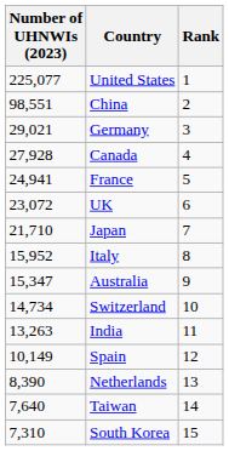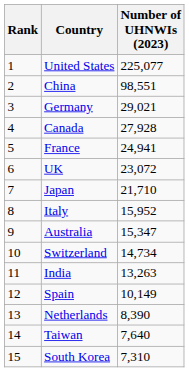 <table class="wikitable">
 <tr>
+<th>Rank</th>
+<th>Country</th>
 <th>Number of<br>UHNWIs<br>(2023)</th>
-<th>Country</th>
-<th>Rank</th>
 </tr>
 <tr>
+<td>1</td>
+<td> <a href='#'>United States</a></td>
 <td>225,077</td>
-<td> <a href='#'>United States</a></td>
-<td>1</td>
 </tr>
 <tr>
+<td>2</td>
+<td> <a href='#'>China</a></td>
 <td>98,551</td>
-<td> <a href='#'>China</a></td>
-<td>2</td>
 </tr>
 <tr>
+<td>3</td>
+<td> <a href='#'>Germany</a></td>
 <td>29,021</td>
-<td> <a href='#'>Germany</a></td>
-<td>3</td>
 </tr>
 <tr>
+<td>4</td>
+<td> <a href='#'>Canada</a></td>
 <td>27,928</td>
-<td> <a href='#'>Canada</a></td>
-<td>4</td>
 </tr>
 <tr>
+<td>5</td>
+<td> <a href='#'>France</a></td>
 <td>24,941</td>
-<td> <a href='#'>France</a></td>
-<td>5</td>
 </tr>
 <tr>
+<td>6</td>
+<td> <a href='#'>UK</a></td>
 <td>23,072</td>
-<td> <a href='#'>UK</a></td>
-<td>6</td>
 </tr>
 <tr>
+<td>7</td>
+<td> <a href='#'>Japan</a></td>
 <td>21,710</td>
-<td> <a href='#'>Japan</a></td>
-<td>7</td>
 </tr>
 <tr>
+<td>8</td>
+<td> <a href='#'>Italy</a></td>
 <td>15,952</td>
-<td> <a href='#'>Italy</a></td>
-<td>8</td>
 </tr>
 <tr>
+<td>9</td>
+<td> <a href='#'>Australia</a></td>
 <td>15,347</td>
-<td> <a href='#'>Australia</a></td>
-<td>9</td>
 </tr>
 <tr>
+<td>10</td>
+<td> <a href='#'>Switzerland</a></td>
 <td>14,734</td>
-<td> <a href='#'>Switzerland</a></td>
-<td>10</td>
 </tr>
 <tr>
+<td>11</td>
+<td> <a href='#'>India</a></td>
 <td>13,263</td>
-<td> <a href='#'>India</a></td>
-<td>11</td>
 </tr>
 <tr>
+<td>12</td>
+<td> <a href='#'>Spain</a></td>
 <td>10,149</td>
-<td> <a href='#'>Spain</a></td>
-<td>12</td>
 </tr>
 <tr>
+<td>13</td>
+<td> <a href='#'>Netherlands</a></td>
 <td>8,390</td>
-<td> <a href='#'>Netherlands</a></td>
-<td>13</td>
 </tr>
 <tr>
+<td>14</td>
+<td> <a href='#'>Taiwan</a></td>
 <td>7,640</td>
-<td> <a href='#'>Taiwan</a></td>
-<td>14</td>
 </tr>
 <tr>
+<td>15</td>
+<td> <a href='#'>South Korea</a></td>
 <td>7,310</td>
-<td> <a href='#'>South Korea</a></td>
-<td>15</td>
 </tr>
 </table>
